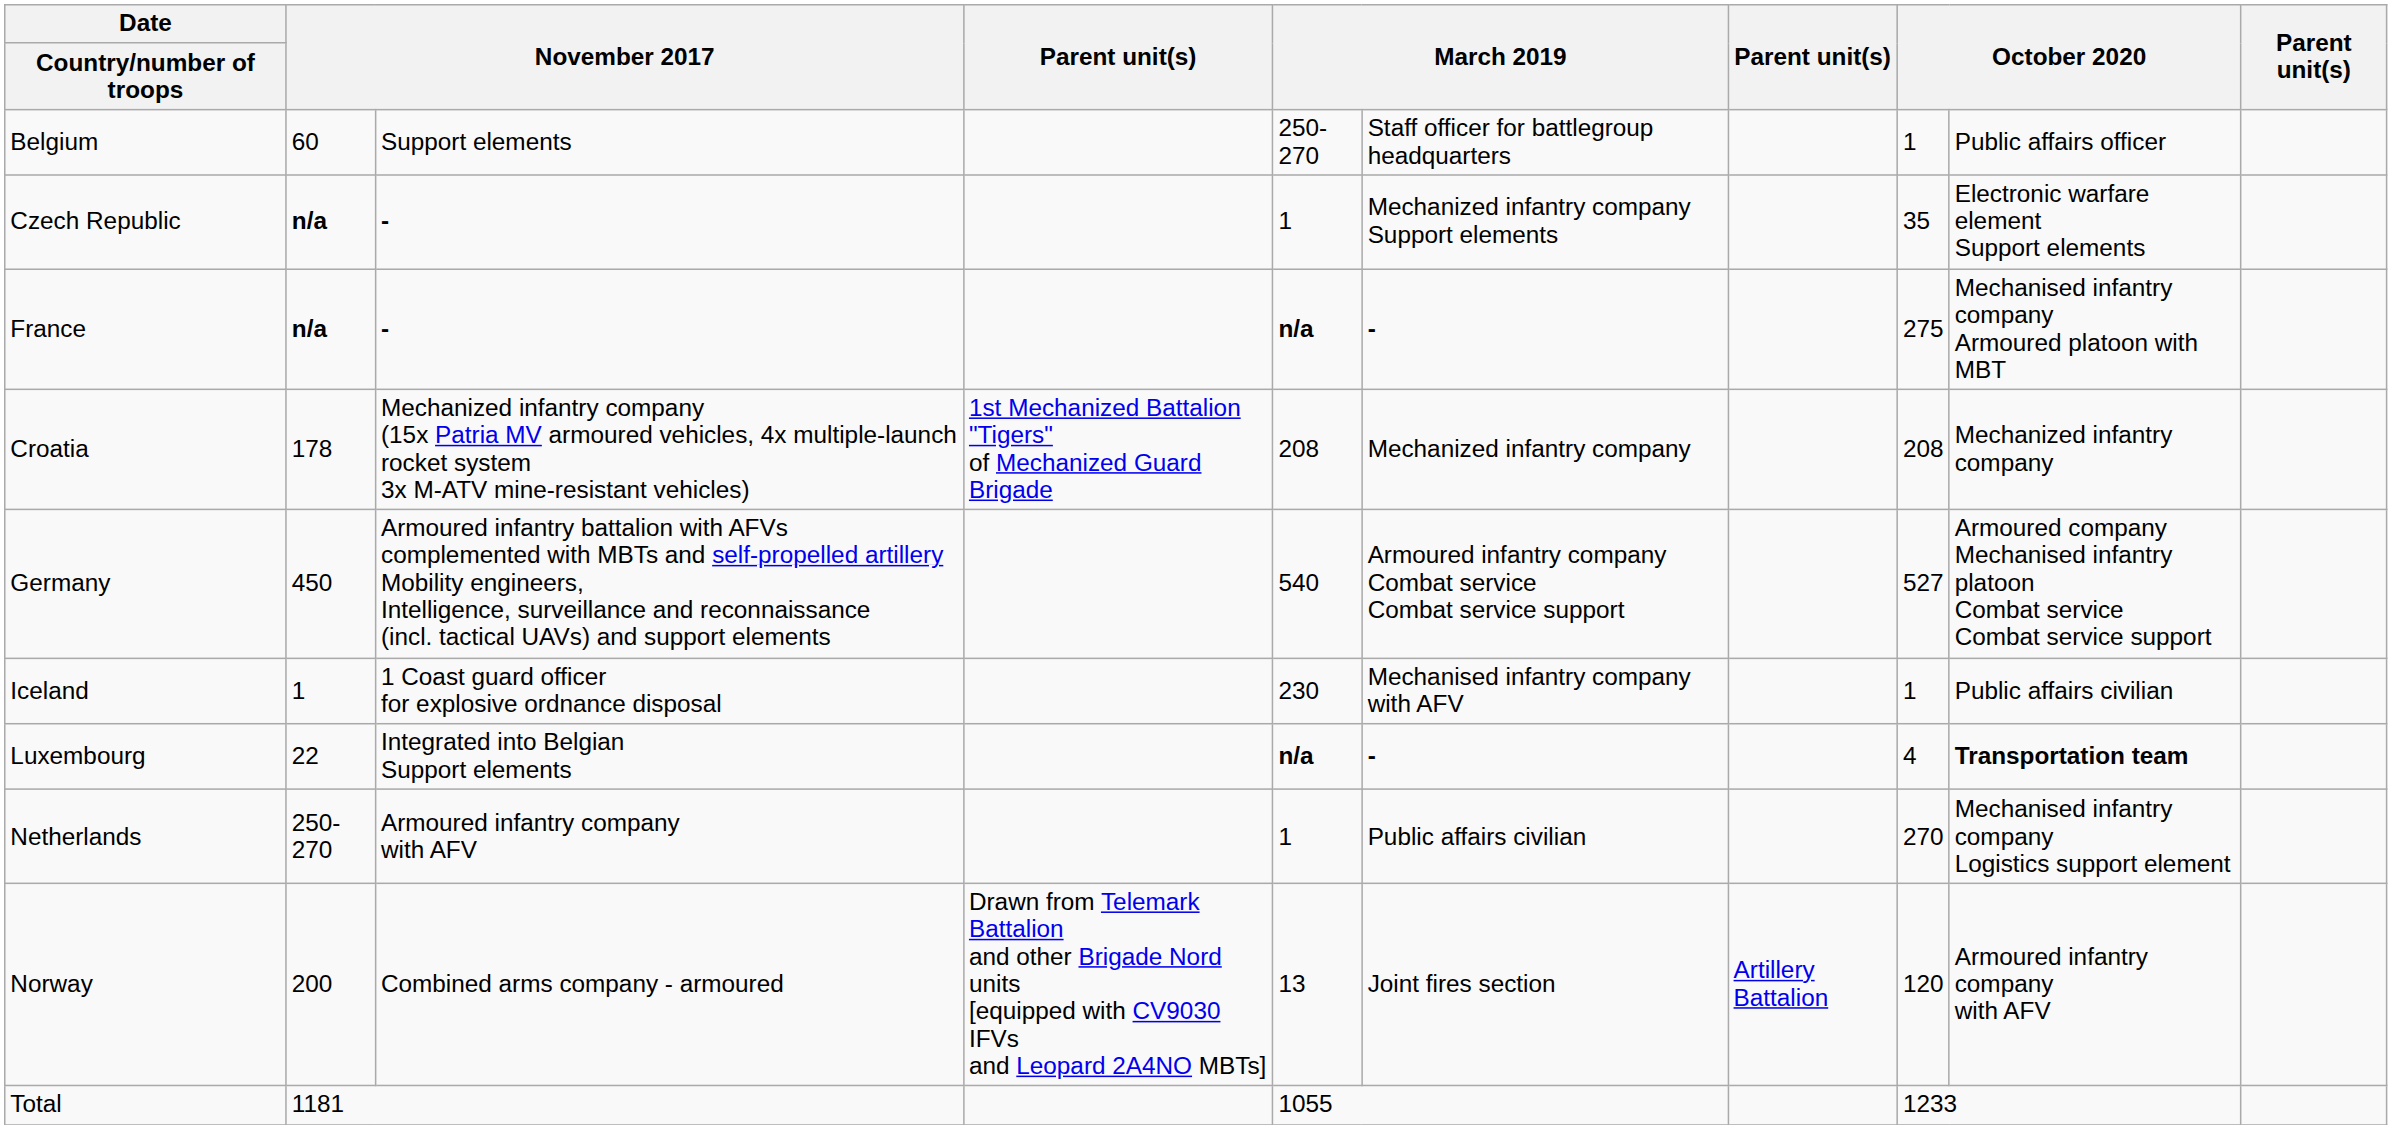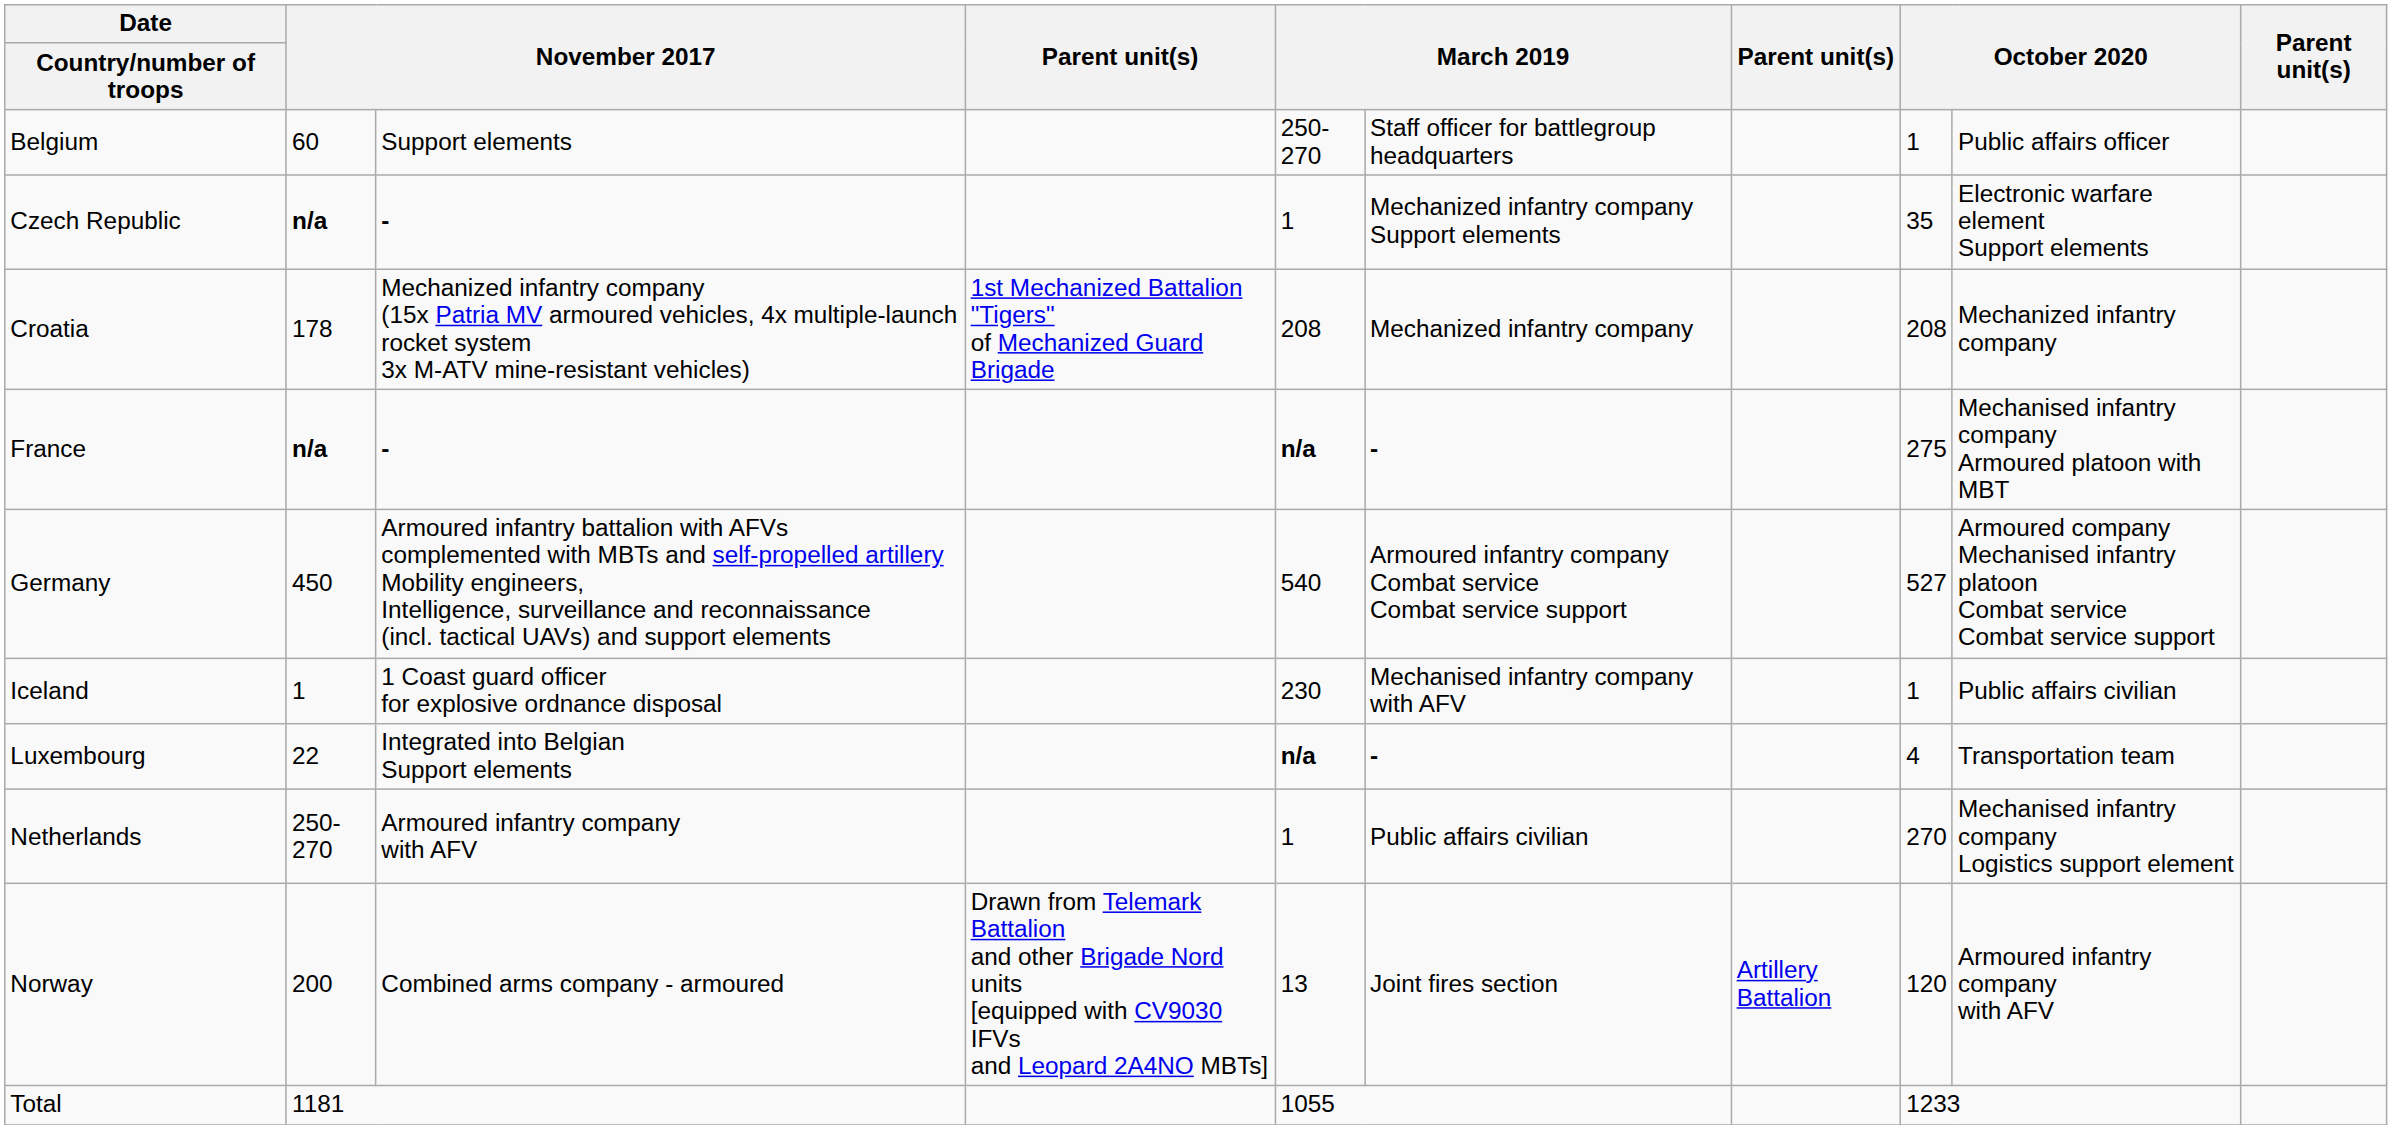 <table class="wikitable">
 <tr>
 <th>Date</th>
 <th colspan="2" rowspan="2">November 2017</th>
 <th rowspan="2">Parent unit(s)</th>
 <th colspan="2" rowspan="2">March 2019</th>
 <th rowspan="2">Parent unit(s)</th>
 <th colspan="2" rowspan="2">October 2020</th>
 <th rowspan="2">Parent unit(s)</th>
 </tr>
 <tr>
 <th>Country/number of troops</th>
 </tr>
 <tr>
 <td>Belgium</td>
 <td>60</td>
 <td>Support elements</td>
 <td></td>
 <td>250-270</td>
 <td>Staff officer for battlegroup headquarters</td>
 <td></td>
 <td>1</td>
 <td>Public affairs officer</td>
 <td></td>
 </tr>
 <tr>
 <td>Czech Republic</td>
 <td><strong>n/a</strong></td>
 <td><strong>-</strong></td>
 <td></td>
 <td>1</td>
 <td>Mechanized infantry company<br>Support elements</td>
 <td></td>
 <td>35</td>
 <td>Electronic warfare element<br>Support elements</td>
 <td></td>
 </tr>
 <tr>
+<td>Croatia</td>
+<td>178</td>
+<td>Mechanized infantry company<br>(15x <a href='#'>Patria MV</a> armoured vehicles, 4x multiple-launch rocket system<br>3x M-ATV mine-resistant vehicles)</td>
+<td><a href='#'>1st Mechanized Battalion "Tigers"</a><br>of <a href='#'>Mechanized Guard Brigade</a></td>
+<td>208</td>
+<td>Mechanized infantry company</td>
+<td></td>
+<td>208</td>
+<td>Mechanized infantry company</td>
+<td></td>
+</tr>
+<tr>
 <td>France</td>
 <td><strong>n/a</strong></td>
 <td><strong>-</strong></td>
 <td></td>
 <td><strong>n/a</strong></td>
 <td><strong>-</strong></td>
 <td></td>
 <td>275</td>
 <td>Mechanised infantry company<br>Armoured platoon with MBT</td>
-<td></td>
-</tr>
-<tr>
-<td>Croatia</td>
-<td>178</td>
-<td>Mechanized infantry company<br>(15x <a href='#'>Patria MV</a> armoured vehicles, 4x multiple-launch rocket system<br>3x M-ATV mine-resistant vehicles)</td>
-<td><a href='#'>1st Mechanized Battalion "Tigers"</a><br>of <a href='#'>Mechanized Guard Brigade</a></td>
-<td>208</td>
-<td>Mechanized infantry company</td>
-<td></td>
-<td>208</td>
-<td>Mechanized infantry company</td>
 <td></td>
 </tr>
 <tr>
 <td>Germany</td>
 <td>450</td>
 <td>Armoured infantry battalion with AFVs<br>complemented with MBTs and <a href='#'>self-propelled artillery</a><br>Mobility engineers,<br>Intelligence, surveillance and reconnaissance<br>(incl. tactical UAVs) and support elements</td>
 <td></td>
 <td>540</td>
 <td>Armoured infantry company<br>Combat service<br>Combat service support</td>
 <td></td>
 <td>527</td>
 <td>Armoured company<br>Mechanised infantry platoon<br>Combat service<br>Combat service support</td>
 <td></td>
 </tr>
 <tr>
 <td>Iceland</td>
 <td>1</td>
 <td>1 Coast guard officer<br>for explosive ordnance disposal</td>
 <td></td>
 <td>230</td>
 <td>Mechanised infantry company<br>with AFV</td>
 <td></td>
 <td>1</td>
 <td>Public affairs civilian</td>
 <td></td>
 </tr>
 <tr>
 <td>Luxembourg</td>
 <td>22</td>
 <td>Integrated into Belgian<br>Support elements</td>
 <td></td>
 <td><strong>n/a</strong></td>
 <td><strong>-</strong></td>
 <td></td>
 <td>4</td>
-<td><strong>Transportation team</strong></td>
+<td>Transportation team</td>
 <td></td>
 </tr>
 <tr>
 <td>Netherlands</td>
 <td>250-270</td>
 <td>Armoured infantry company<br>with AFV</td>
 <td></td>
 <td>1</td>
 <td>Public affairs civilian</td>
 <td></td>
 <td>270</td>
 <td>Mechanised infantry company<br>Logistics support element</td>
 <td></td>
 </tr>
 <tr>
 <td>Norway</td>
 <td>200</td>
 <td>Combined arms company - armoured</td>
 <td>Drawn from <a href='#'>Telemark Battalion</a><br>and other <a href='#'>Brigade Nord</a> units<br>[equipped with <a href='#'>CV9030</a> IFVs<br>and <a href='#'>Leopard 2A4NO</a> MBTs]</td>
 <td>13</td>
 <td>Joint fires section</td>
 <td><a href='#'>Artillery Battalion</a></td>
 <td>120</td>
 <td>Armoured infantry company<br>with AFV</td>
 <td></td>
 </tr>
 <tr>
 <td>Total</td>
 <td colspan="2">1181</td>
 <td></td>
 <td colspan="2">1055</td>
 <td></td>
 <td colspan="2">1233</td>
 <td></td>
 </tr>
 </table>
